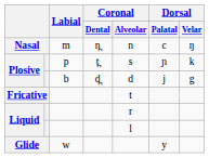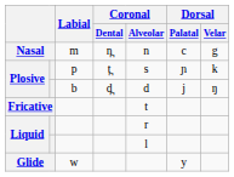 <table class="wikitable" style="text-align:center;">
 <tr>
 <th rowspan="2" colspan="2"></th>
 <th rowspan="2"><a href='#'>Labial</a></th>
 <th colspan="2"><a href='#'>Coronal</a></th>
 <th colspan="2"><a href='#'>Dorsal</a></th>
 </tr>
 <tr>
 <th><small><a href='#'>Dental</a></small></th>
 <th><small><a href='#'>Alveolar</a></small></th>
 <th><small><a href='#'>Palatal</a></small></th>
 <th><small><a href='#'>Velar</a></small></th>
 </tr>
 <tr>
 <th colspan="2"><a href='#'>Nasal</a></th>
 <td>m </td>
 <td>n̪ </td>
 <td>n </td>
 <td>c </td>
-<td>ŋ </td>
+<td>g </td>
 </tr>
 <tr>
 <th rowspan="2"><a href='#'>Plosive</a></th>
 <th></th>
 <td>p </td>
 <td>t̪ </td>
 <td>s </td>
 <td>ɲ </td>
 <td>k </td>
 </tr>
 <tr>
 <th></th>
 <td>b </td>
 <td>d̪ </td>
 <td>d </td>
 <td>j </td>
-<td>g </td>
+<td>ŋ </td>
 </tr>
 <tr>
 <th colspan="2"><a href='#'>Fricative</a></th>
 <td></td>
 <td></td>
 <td>t </td>
 <td></td>
 <td></td>
 </tr>
 <tr>
 <th rowspan="2"><a href='#'>Liquid</a></th>
 <th></th>
 <td></td>
 <td></td>
 <td>r </td>
 <td></td>
 <td></td>
 </tr>
 <tr>
 <th></th>
 <td></td>
 <td></td>
 <td>l </td>
 <td></td>
 <td></td>
 </tr>
 <tr>
 <th colspan="2"><a href='#'>Glide</a></th>
 <td>w </td>
 <td></td>
 <td></td>
 <td>y </td>
 <td></td>
 </tr>
 </table>
